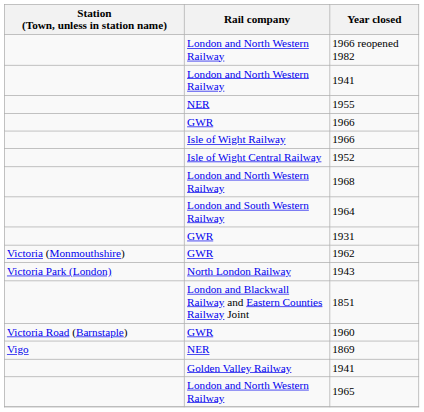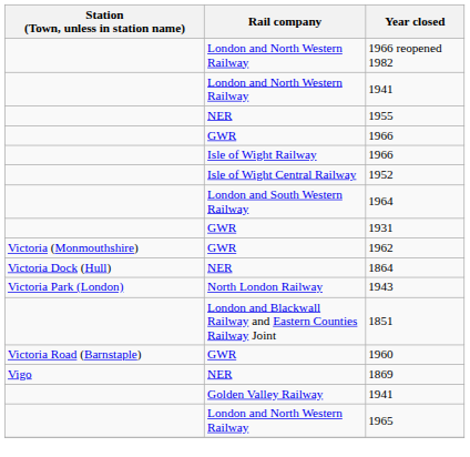 <table class="wikitable sortable">
 <tr>
 <th style="width:250px">Station<br>(Town, unless in station name)</th>
 <th style="width:200px">Rail company</th>
 <th style="width:120px">Year closed</th>
 </tr>
 <tr>
 <td></td>
 <td><a href='#'>London and North Western Railway</a></td>
 <td>1966 reopened 1982</td>
 </tr>
 <tr>
 <td></td>
 <td><a href='#'>London and North Western Railway</a></td>
 <td>1941</td>
 </tr>
 <tr>
 <td></td>
 <td><a href='#'>NER</a></td>
 <td>1955</td>
 </tr>
 <tr>
 <td></td>
 <td><a href='#'>GWR</a></td>
 <td>1966</td>
 </tr>
 <tr>
 <td></td>
 <td><a href='#'>Isle of Wight Railway</a></td>
 <td>1966</td>
 </tr>
 <tr>
 <td></td>
 <td><a href='#'>Isle of Wight Central Railway</a></td>
 <td>1952</td>
 </tr>
 <tr>
 <td></td>
-<td><a href='#'>London and North Western Railway</a></td>
-<td>1968</td>
-</tr>
-<tr>
-<td></td>
 <td><a href='#'>London and South Western Railway</a></td>
 <td>1964</td>
 </tr>
 <tr>
 <td></td>
 <td><a href='#'>GWR</a></td>
 <td>1931</td>
 </tr>
 <tr>
 <td><a href='#'>Victoria</a> (<a href='#'>Monmouthshire</a>)</td>
 <td><a href='#'>GWR</a></td>
 <td>1962</td>
+</tr>
+<tr>
+<td><a href='#'>Victoria Dock</a> (<a href='#'>Hull</a>)</td>
+<td><a href='#'>NER</a></td>
+<td>1864</td>
 </tr>
 <tr>
 <td><a href='#'>Victoria Park (London)</a></td>
 <td><a href='#'>North London Railway</a></td>
 <td>1943</td>
 </tr>
 <tr>
 <td></td>
 <td><a href='#'>London and Blackwall Railway</a> and <a href='#'>Eastern Counties Railway</a> Joint</td>
 <td>1851</td>
 </tr>
 <tr>
 <td><a href='#'>Victoria Road</a> (<a href='#'>Barnstaple</a>)</td>
 <td><a href='#'>GWR</a></td>
 <td>1960</td>
 </tr>
 <tr>
 <td><a href='#'>Vigo</a></td>
 <td><a href='#'>NER</a></td>
 <td>1869</td>
 </tr>
 <tr>
 <td></td>
 <td><a href='#'>Golden Valley Railway</a></td>
 <td>1941</td>
 </tr>
 <tr>
 <td></td>
 <td><a href='#'>London and North Western Railway</a></td>
 <td>1965</td>
 </tr>
 <tr>
 </tr>
 </table>
